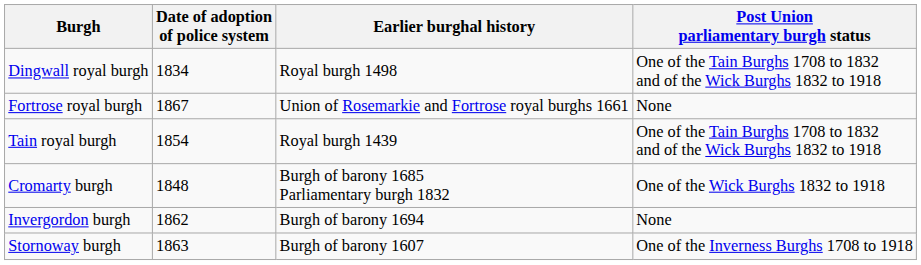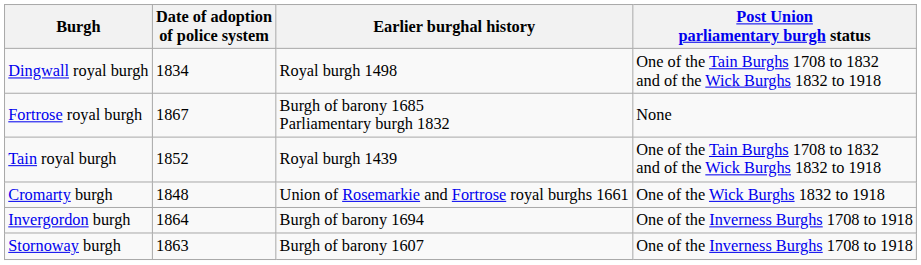 <table class="wikitable">
 <tr>
 <th>Burgh</th>
 <th>Date of adoption <br> of police system</th>
 <th>Earlier burghal history</th>
 <th><a href='#'>Post Union</a> <br> <a href='#'>parliamentary burgh</a> status</th>
 </tr>
 <tr>
 <td><a href='#'>Dingwall</a> royal burgh</td>
 <td>1834</td>
 <td>Royal burgh 1498</td>
 <td>One of the <a href='#'>Tain Burghs</a> 1708 to 1832 <br> and of the <a href='#'>Wick Burghs</a> 1832 to 1918</td>
 </tr>
 <tr>
 <td><a href='#'>Fortrose</a> royal burgh</td>
 <td>1867</td>
-<td>Union of <a href='#'>Rosemarkie</a> and <a href='#'>Fortrose</a> royal burghs 1661</td>
+<td>Burgh of barony 1685 <br> Parliamentary burgh 1832</td>
 <td>None</td>
 </tr>
 <tr>
 <td><a href='#'>Tain</a> royal burgh</td>
-<td>1854</td>
+<td>1852</td>
 <td>Royal burgh 1439</td>
 <td>One of the <a href='#'>Tain Burghs</a> 1708 to 1832 <br> and of the <a href='#'>Wick Burghs</a> 1832 to 1918</td>
 </tr>
 <tr>
 <td><a href='#'>Cromarty</a> burgh</td>
 <td>1848</td>
-<td>Burgh of barony 1685 <br> Parliamentary burgh 1832</td>
+<td>Union of <a href='#'>Rosemarkie</a> and <a href='#'>Fortrose</a> royal burghs 1661</td>
 <td>One of the <a href='#'>Wick Burghs</a> 1832 to 1918</td>
 </tr>
 <tr>
 <td><a href='#'>Invergordon</a> burgh</td>
-<td>1862</td>
+<td>1864</td>
 <td>Burgh of barony 1694</td>
-<td>None</td>
+<td>One of the <a href='#'>Inverness Burghs</a> 1708 to 1918</td>
 </tr>
 <tr>
 <td><a href='#'>Stornoway</a> burgh</td>
 <td>1863</td>
 <td>Burgh of barony 1607</td>
 <td>One of the <a href='#'>Inverness Burghs</a> 1708 to 1918</td>
 </tr>
 </table>
